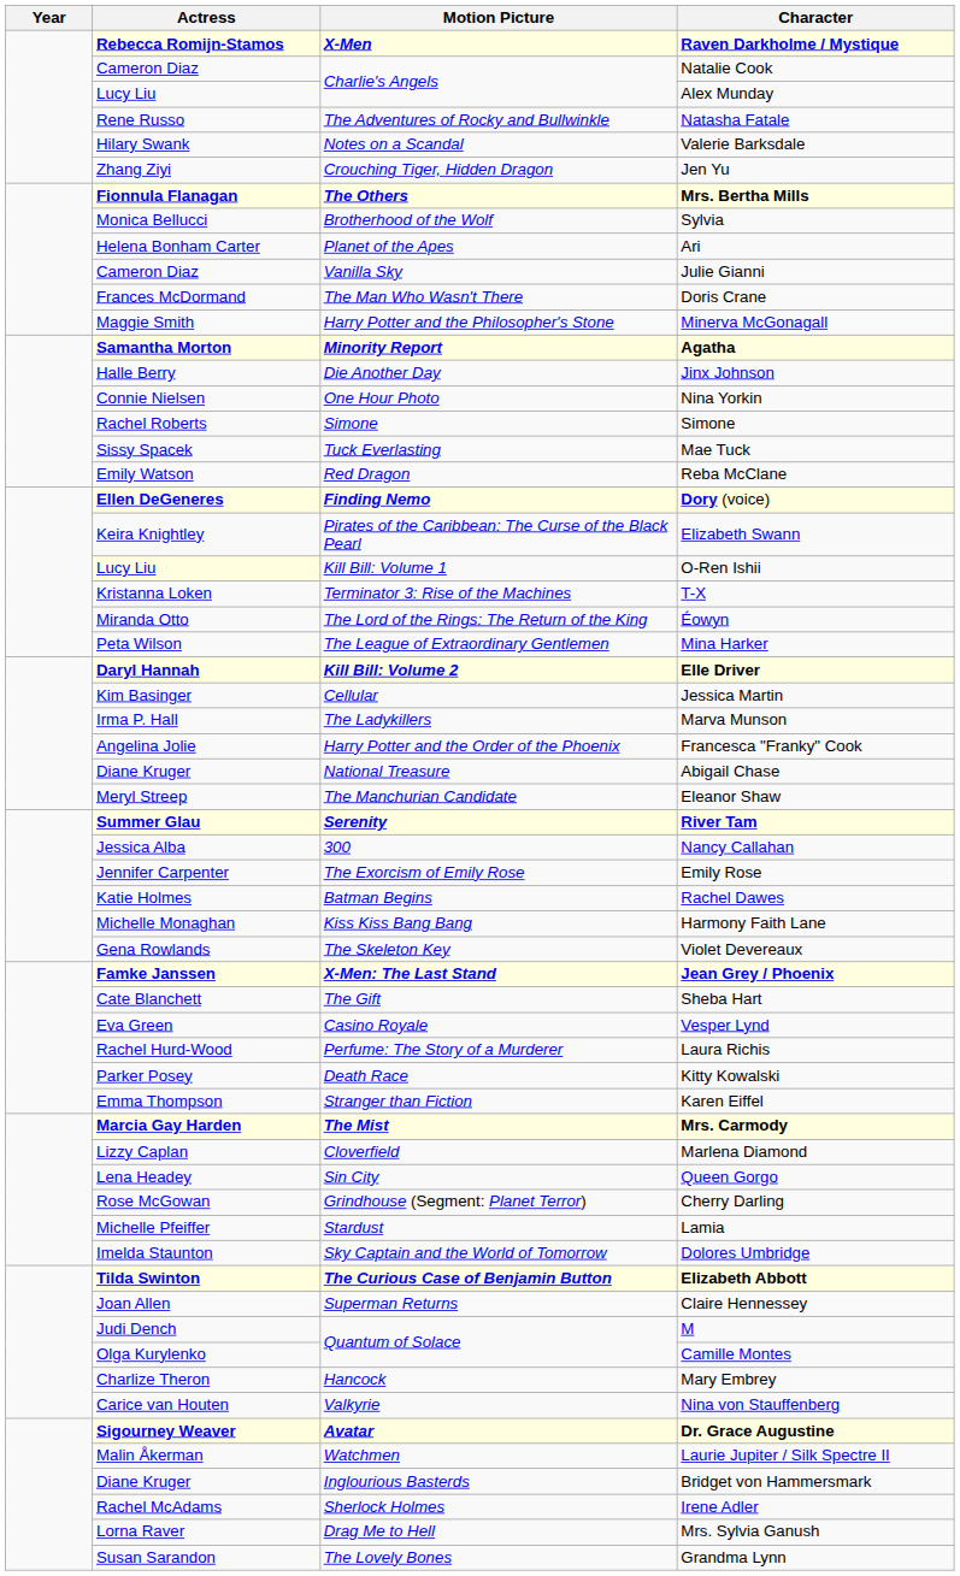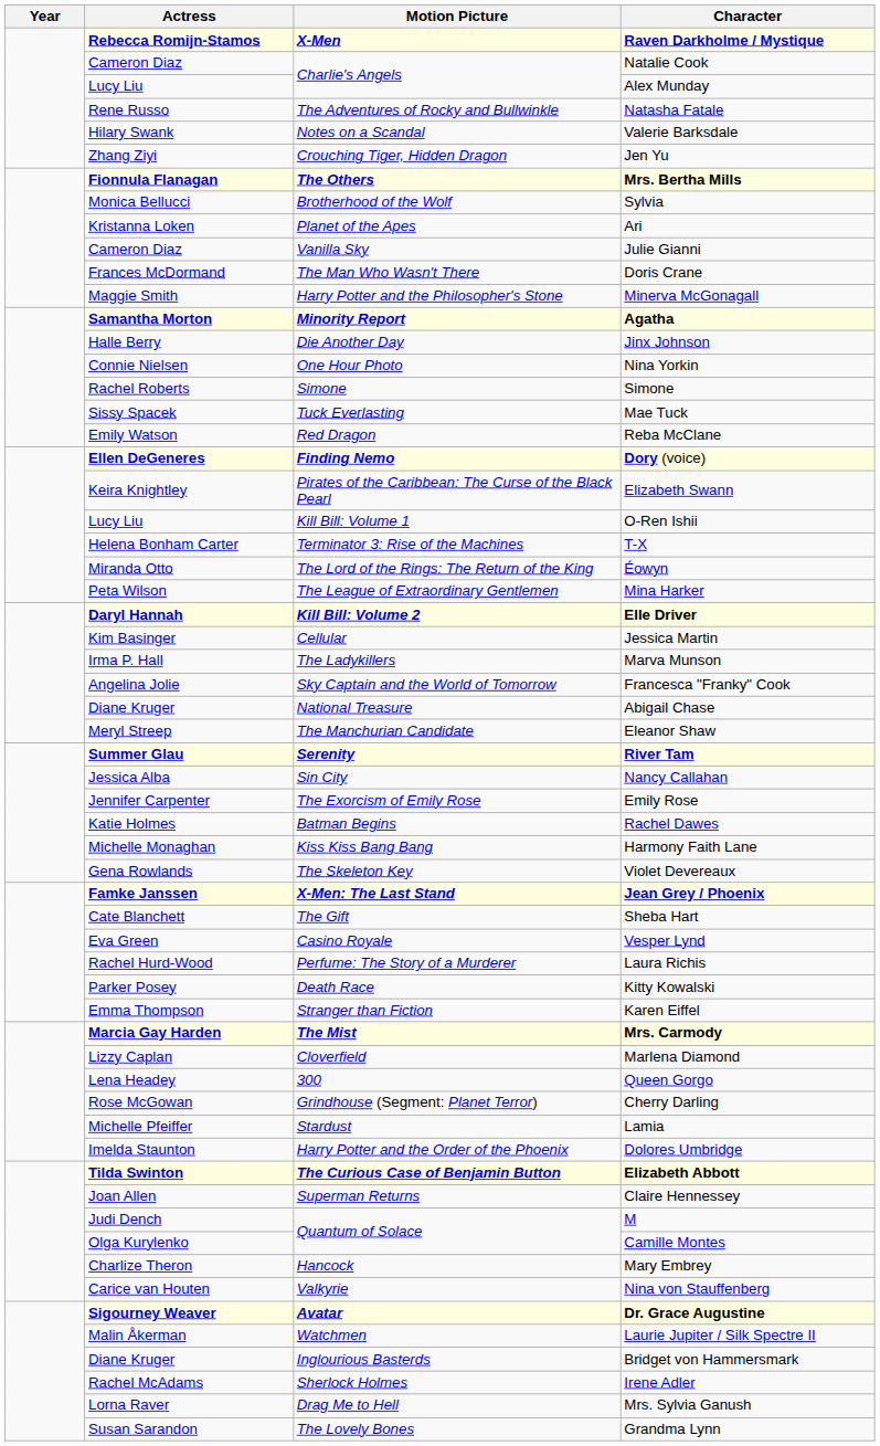 <table class="wikitable" width="950px" border="1" cellpadding="5" cellspacing="0" align="centre">
 <tr>
 <th width="80px">Year</th>
 <th width="220px">Actress</th>
 <th width="350px">Motion Picture</th>
 <th>Character</th>
 </tr>
 <tr>
 <td rowspan=6></td>
 <td style="background:lightyellow"><strong><a href='#'>Rebecca Romijn-Stamos</a></strong></td>
 <td style="background:lightyellow"><strong><em><a href='#'>X-Men</a></em></strong></td>
 <td style="background:lightyellow"><strong><a href='#'>Raven Darkholme / Mystique</a></strong></td>
 </tr>
 <tr>
 <td><a href='#'>Cameron Diaz</a></td>
 <td rowspan="2"><em><a href='#'>Charlie's Angels</a></em></td>
 <td>Natalie Cook</td>
 </tr>
 <tr>
 <td><a href='#'>Lucy Liu</a></td>
 <td>Alex Munday</td>
 </tr>
 <tr>
 <td><a href='#'>Rene Russo</a></td>
 <td><em><a href='#'>The Adventures of Rocky and Bullwinkle</a></em></td>
 <td><a href='#'>Natasha Fatale</a></td>
 </tr>
 <tr>
 <td><a href='#'>Hilary Swank</a></td>
 <td><em><a href='#'>Notes on a Scandal</a></em></td>
 <td>Valerie Barksdale</td>
 </tr>
 <tr>
 <td><a href='#'>Zhang Ziyi</a></td>
 <td><em><a href='#'>Crouching Tiger, Hidden Dragon</a></em></td>
 <td>Jen Yu</td>
 </tr>
 <tr>
 <td rowspan=6></td>
 <td style="background:lightyellow"><strong><a href='#'>Fionnula Flanagan</a></strong></td>
 <td style="background:lightyellow"><strong><em><a href='#'>The Others</a></em></strong></td>
 <td style="background:lightyellow"><strong>Mrs. Bertha Mills</strong></td>
 </tr>
 <tr>
 <td><a href='#'>Monica Bellucci</a></td>
 <td><em><a href='#'>Brotherhood of the Wolf</a></em></td>
 <td>Sylvia</td>
 </tr>
 <tr>
-<td><a href='#'>Helena Bonham Carter</a></td>
+<td><a href='#'>Kristanna Loken</a></td>
 <td><em><a href='#'>Planet of the Apes</a></em></td>
 <td>Ari</td>
 </tr>
 <tr>
 <td><a href='#'>Cameron Diaz</a></td>
 <td><em><a href='#'>Vanilla Sky</a></em></td>
 <td>Julie Gianni</td>
 </tr>
 <tr>
 <td><a href='#'>Frances McDormand</a></td>
 <td><em><a href='#'>The Man Who Wasn't There</a></em></td>
 <td>Doris Crane</td>
 </tr>
 <tr>
 <td><a href='#'>Maggie Smith</a></td>
 <td><em><a href='#'>Harry Potter and the Philosopher's Stone</a></em></td>
 <td><a href='#'>Minerva McGonagall</a></td>
 </tr>
 <tr>
 <td rowspan=6></td>
 <td style="background:lightyellow"><strong><a href='#'>Samantha Morton</a></strong></td>
 <td style="background:lightyellow"><strong><em><a href='#'>Minority Report</a></em></strong></td>
 <td style="background:lightyellow"><strong>Agatha</strong></td>
 </tr>
 <tr>
 <td><a href='#'>Halle Berry</a></td>
 <td><em><a href='#'>Die Another Day</a></em></td>
 <td><a href='#'>Jinx Johnson</a></td>
 </tr>
 <tr>
 <td><a href='#'>Connie Nielsen</a></td>
 <td><em><a href='#'>One Hour Photo</a></em></td>
 <td>Nina Yorkin</td>
 </tr>
 <tr>
 <td><a href='#'>Rachel Roberts</a></td>
 <td><em><a href='#'>Simone</a></em></td>
 <td>Simone</td>
 </tr>
 <tr>
 <td><a href='#'>Sissy Spacek</a></td>
 <td><em><a href='#'>Tuck Everlasting</a></em></td>
 <td>Mae Tuck</td>
 </tr>
 <tr>
 <td><a href='#'>Emily Watson</a></td>
 <td><em><a href='#'>Red Dragon</a></em></td>
 <td>Reba McClane</td>
 </tr>
 <tr>
 <td rowspan=6></td>
 <td style="background:lightyellow"><strong><a href='#'>Ellen DeGeneres</a></strong></td>
 <td style="background:lightyellow"><strong><em><a href='#'>Finding Nemo</a></em></strong></td>
 <td style="background:lightyellow"><strong><a href='#'>Dory</a></strong> (voice)</td>
 </tr>
 <tr>
 <td><a href='#'>Keira Knightley</a></td>
 <td><em><a href='#'>Pirates of the Caribbean: The Curse of the Black Pearl</a></em></td>
 <td><a href='#'>Elizabeth Swann</a></td>
 </tr>
 <tr>
-<td style="background: lightyellow;"><a href='#'>Lucy Liu</a></td>
+<td><a href='#'>Lucy Liu</a></td>
 <td><em><a href='#'>Kill Bill: Volume 1</a></em></td>
 <td>O-Ren Ishii</td>
 </tr>
 <tr>
-<td><a href='#'>Kristanna Loken</a></td>
+<td><a href='#'>Helena Bonham Carter</a></td>
 <td><em><a href='#'>Terminator 3: Rise of the Machines</a></em></td>
 <td><a href='#'>T-X</a></td>
 </tr>
 <tr>
 <td><a href='#'>Miranda Otto</a></td>
 <td><em><a href='#'>The Lord of the Rings: The Return of the King</a></em></td>
 <td><a href='#'>Éowyn</a></td>
 </tr>
 <tr>
 <td><a href='#'>Peta Wilson</a></td>
 <td><em><a href='#'>The League of Extraordinary Gentlemen</a></em></td>
 <td><a href='#'>Mina Harker</a></td>
 </tr>
 <tr>
 <td rowspan=6></td>
 <td style="background:lightyellow"><strong><a href='#'>Daryl Hannah</a></strong></td>
 <td style="background:lightyellow"><strong><em><a href='#'>Kill Bill: Volume 2</a></em></strong></td>
 <td style="background:lightyellow"><strong>Elle Driver</strong></td>
 </tr>
 <tr>
 <td><a href='#'>Kim Basinger</a></td>
 <td><em><a href='#'>Cellular</a></em></td>
 <td>Jessica Martin</td>
 </tr>
 <tr>
 <td><a href='#'>Irma P. Hall</a></td>
 <td><em><a href='#'>The Ladykillers</a></em></td>
 <td>Marva Munson</td>
 </tr>
 <tr>
 <td><a href='#'>Angelina Jolie</a></td>
-<td><em><a href='#'>Harry Potter and the Order of the Phoenix</a></em></td>
+<td><em><a href='#'>Sky Captain and the World of Tomorrow</a></em></td>
 <td>Francesca "Franky" Cook</td>
 </tr>
 <tr>
 <td><a href='#'>Diane Kruger</a></td>
 <td><em><a href='#'>National Treasure</a></em></td>
 <td>Abigail Chase</td>
 </tr>
 <tr>
 <td><a href='#'>Meryl Streep</a></td>
 <td><em><a href='#'>The Manchurian Candidate</a></em></td>
 <td>Eleanor Shaw</td>
 </tr>
 <tr>
 <td rowspan=6></td>
 <td style="background:lightyellow"><strong><a href='#'>Summer Glau</a></strong></td>
 <td style="background:lightyellow"><strong><em><a href='#'>Serenity</a></em></strong></td>
 <td style="background:lightyellow"><strong><a href='#'>River Tam</a></strong></td>
 </tr>
 <tr>
 <td><a href='#'>Jessica Alba</a></td>
-<td><em><a href='#'>300</a></em></td>
+<td><em><a href='#'>Sin City</a></em></td>
 <td><a href='#'>Nancy Callahan</a></td>
 </tr>
 <tr>
 <td><a href='#'>Jennifer Carpenter</a></td>
 <td><em><a href='#'>The Exorcism of Emily Rose</a></em></td>
 <td>Emily Rose</td>
 </tr>
 <tr>
 <td><a href='#'>Katie Holmes</a></td>
 <td><em><a href='#'>Batman Begins</a></em></td>
 <td><a href='#'>Rachel Dawes</a></td>
 </tr>
 <tr>
 <td><a href='#'>Michelle Monaghan</a></td>
 <td><em><a href='#'>Kiss Kiss Bang Bang</a></em></td>
 <td>Harmony Faith Lane</td>
 </tr>
 <tr>
 <td><a href='#'>Gena Rowlands</a></td>
 <td><em><a href='#'>The Skeleton Key</a></em></td>
 <td>Violet Devereaux</td>
 </tr>
 <tr>
 <td rowspan=6></td>
 <td style="background:lightyellow"><strong><a href='#'>Famke Janssen</a></strong></td>
 <td style="background:lightyellow"><strong><em><a href='#'>X-Men: The Last Stand</a></em></strong></td>
 <td style="background:lightyellow"><strong><a href='#'>Jean Grey / Phoenix</a></strong></td>
 </tr>
 <tr>
 <td><a href='#'>Cate Blanchett</a></td>
 <td><em><a href='#'>The Gift</a></em></td>
 <td>Sheba Hart</td>
 </tr>
 <tr>
 <td><a href='#'>Eva Green</a></td>
 <td><em><a href='#'>Casino Royale</a></em></td>
 <td><a href='#'>Vesper Lynd</a></td>
 </tr>
 <tr>
 <td><a href='#'>Rachel Hurd-Wood</a></td>
 <td><em><a href='#'>Perfume: The Story of a Murderer</a></em></td>
 <td>Laura Richis</td>
 </tr>
 <tr>
 <td><a href='#'>Parker Posey</a></td>
 <td><em><a href='#'>Death Race</a></em></td>
 <td>Kitty Kowalski</td>
 </tr>
 <tr>
 <td><a href='#'>Emma Thompson</a></td>
 <td><em><a href='#'>Stranger than Fiction</a></em></td>
 <td>Karen Eiffel</td>
 </tr>
 <tr>
 <td rowspan=6></td>
 <td style="background:lightyellow"><strong><a href='#'>Marcia Gay Harden</a></strong></td>
 <td style="background:lightyellow"><strong><em><a href='#'>The Mist</a></em></strong></td>
 <td style="background:lightyellow"><strong>Mrs. Carmody</strong></td>
 </tr>
 <tr>
 <td><a href='#'>Lizzy Caplan</a></td>
 <td><em><a href='#'>Cloverfield</a></em></td>
 <td>Marlena Diamond</td>
 </tr>
 <tr>
 <td><a href='#'>Lena Headey</a></td>
-<td><em><a href='#'>Sin City</a></em></td>
+<td><em><a href='#'>300</a></em></td>
 <td><a href='#'>Queen Gorgo</a></td>
 </tr>
 <tr>
 <td><a href='#'>Rose McGowan</a></td>
 <td><em><a href='#'>Grindhouse</a></em> (Segment: <em><a href='#'>Planet Terror</a></em>)</td>
 <td>Cherry Darling</td>
 </tr>
 <tr>
 <td><a href='#'>Michelle Pfeiffer</a></td>
 <td><em><a href='#'>Stardust</a></em></td>
 <td>Lamia</td>
 </tr>
 <tr>
 <td><a href='#'>Imelda Staunton</a></td>
-<td><em><a href='#'>Sky Captain and the World of Tomorrow</a></em></td>
+<td><em><a href='#'>Harry Potter and the Order of the Phoenix</a></em></td>
 <td><a href='#'>Dolores Umbridge</a></td>
 </tr>
 <tr>
 <td rowspan=6></td>
 <td style="background:lightyellow"><strong><a href='#'>Tilda Swinton</a></strong></td>
 <td style="background:lightyellow"><strong><em><a href='#'>The Curious Case of Benjamin Button</a></em></strong></td>
 <td style="background:lightyellow"><strong>Elizabeth Abbott</strong></td>
 </tr>
 <tr>
 <td><a href='#'>Joan Allen</a></td>
 <td><em><a href='#'>Superman Returns</a></em></td>
 <td>Claire Hennessey</td>
 </tr>
 <tr>
 <td><a href='#'>Judi Dench</a></td>
 <td rowspan="2"><em><a href='#'>Quantum of Solace</a></em></td>
 <td><a href='#'>M</a></td>
 </tr>
 <tr>
 <td><a href='#'>Olga Kurylenko</a></td>
 <td><a href='#'>Camille Montes</a></td>
 </tr>
 <tr>
 <td><a href='#'>Charlize Theron</a></td>
 <td><em><a href='#'>Hancock</a></em></td>
 <td>Mary Embrey</td>
 </tr>
 <tr>
 <td><a href='#'>Carice van Houten</a></td>
 <td><em><a href='#'>Valkyrie</a></em></td>
 <td><a href='#'>Nina von Stauffenberg</a></td>
 </tr>
 <tr>
 <td rowspan=6></td>
 <td style="background:lightyellow"><strong><a href='#'>Sigourney Weaver</a></strong></td>
 <td style="background:lightyellow"><strong><em><a href='#'>Avatar</a></em></strong></td>
 <td style="background:lightyellow"><strong>Dr. Grace Augustine</strong></td>
 </tr>
 <tr>
 <td><a href='#'>Malin Åkerman</a></td>
 <td><em><a href='#'>Watchmen</a></em></td>
 <td><a href='#'>Laurie Jupiter / Silk Spectre II</a></td>
 </tr>
 <tr>
 <td><a href='#'>Diane Kruger</a></td>
 <td><em><a href='#'>Inglourious Basterds</a></em></td>
 <td>Bridget von Hammersmark</td>
 </tr>
 <tr>
 <td><a href='#'>Rachel McAdams</a></td>
 <td><em><a href='#'>Sherlock Holmes</a></em></td>
 <td><a href='#'>Irene Adler</a></td>
 </tr>
 <tr>
 <td><a href='#'>Lorna Raver</a></td>
 <td><em><a href='#'>Drag Me to Hell</a></em></td>
 <td>Mrs. Sylvia Ganush</td>
 </tr>
 <tr>
 <td><a href='#'>Susan Sarandon</a></td>
 <td><em><a href='#'>The Lovely Bones</a></em></td>
 <td>Grandma Lynn</td>
 </tr>
 </table>
